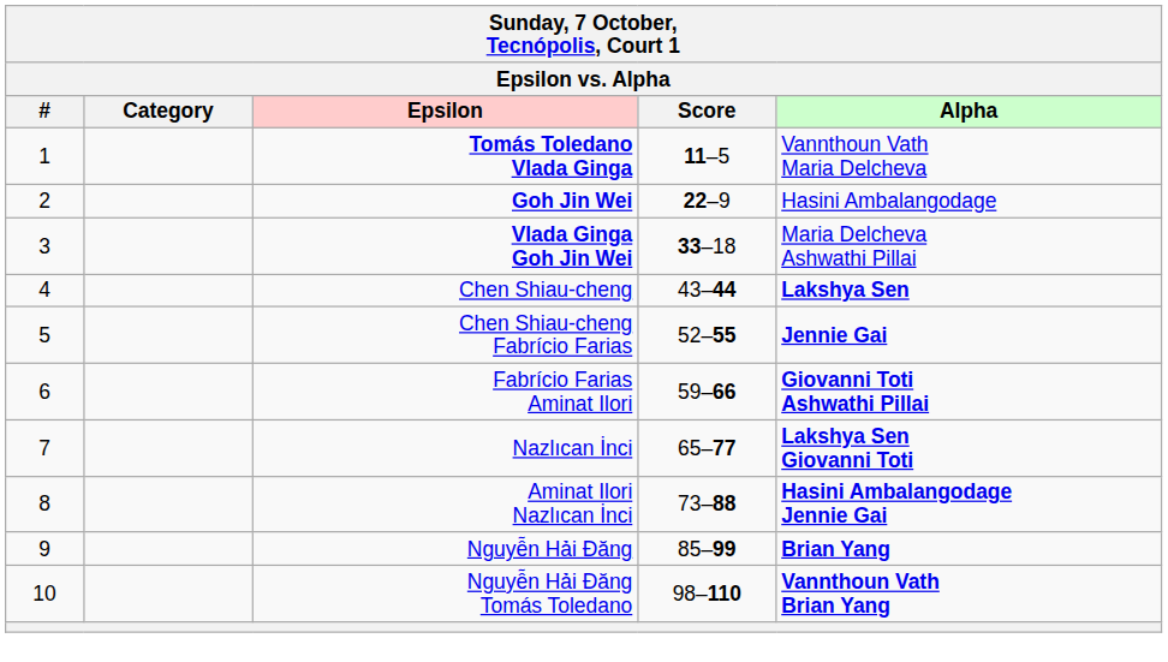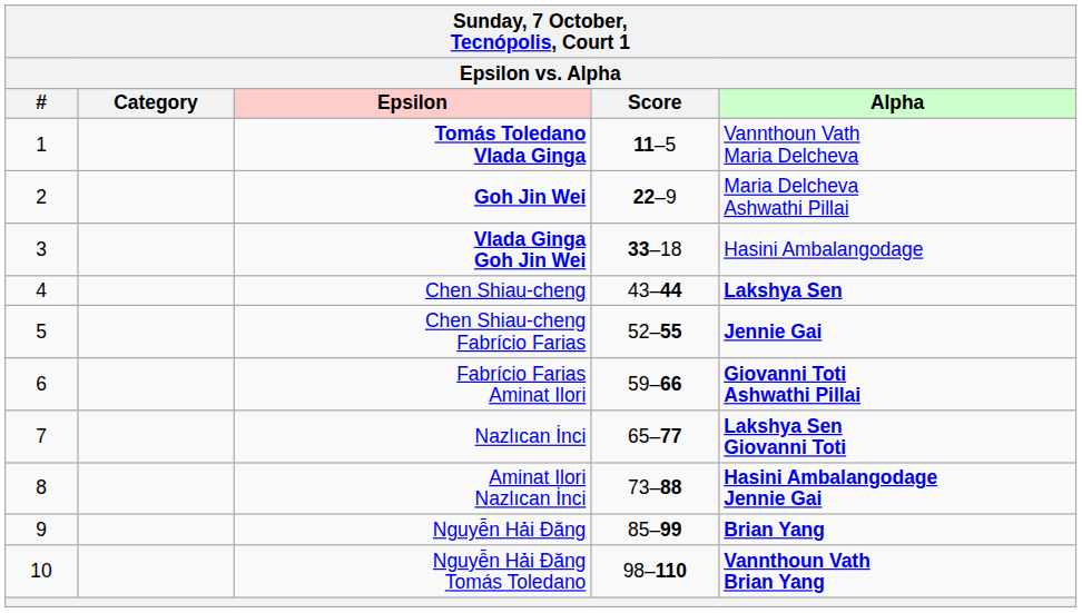 <table class="collapse wikitable" style="font-size:90%; text-align:center" width="90%">
 <tr>
 <th colspan="5">Sunday, 7 October, <br><a href='#'>Tecnópolis</a>, Court 1</th>
 </tr>
 <tr>
 <th colspan="5">Epsilon vs. Alpha</th>
 </tr>
 <tr>
 <th width="25">#</th>
 <th width="50">Category</th>
 <th style="background-color:#FFCCCC" width="150">Epsilon</th>
 <th width="50">Score<br></th>
 <th style="background-color:#CCFFCC" width="150">Alpha</th>
 </tr>
 <tr>
 <td>1</td>
 <td></td>
 <td align="right"><strong><a href='#'>Tomás Toledano</a> <br><a href='#'>Vlada Ginga</a> </strong></td>
 <td><strong>11</strong>–5<br></td>
 <td align="left"> <a href='#'>Vannthoun Vath</a><br> <a href='#'>Maria Delcheva</a></td>
 </tr>
 <tr>
 <td>2</td>
 <td></td>
 <td align="right"><strong><a href='#'>Goh Jin Wei</a> </strong></td>
 <td><strong>22</strong>–9<br></td>
-<td align="left"> <a href='#'>Hasini Ambalangodage</a></td>
+<td align="left"> <a href='#'>Maria Delcheva</a><br> <a href='#'>Ashwathi Pillai</a></td>
 </tr>
 <tr>
 <td>3</td>
 <td></td>
 <td align="right"><strong><a href='#'>Vlada Ginga</a> <br><a href='#'>Goh Jin Wei</a> </strong></td>
 <td><strong>33</strong>–18<br></td>
-<td align="left"> <a href='#'>Maria Delcheva</a><br> <a href='#'>Ashwathi Pillai</a></td>
+<td align="left"> <a href='#'>Hasini Ambalangodage</a></td>
 </tr>
 <tr>
 <td>4</td>
 <td></td>
 <td align="right"><a href='#'>Chen Shiau-cheng</a> </td>
 <td>43–<strong>44</strong><br></td>
 <td align="left"><strong> <a href='#'>Lakshya Sen</a></strong></td>
 </tr>
 <tr>
 <td>5</td>
 <td></td>
 <td align="right"><a href='#'>Chen Shiau-cheng</a> <br><a href='#'>Fabrício Farias</a> </td>
 <td>52–<strong>55</strong><br></td>
 <td align="left"><strong> <a href='#'>Jennie Gai</a></strong></td>
 </tr>
 <tr>
 <td>6</td>
 <td></td>
 <td align="right"><a href='#'>Fabrício Farias</a> <br><a href='#'>Aminat Ilori</a> </td>
 <td>59–<strong>66</strong><br></td>
 <td align="left"><strong> <a href='#'>Giovanni Toti</a><br> <a href='#'>Ashwathi Pillai</a></strong></td>
 </tr>
 <tr>
 <td>7</td>
 <td></td>
 <td align="right"><a href='#'>Nazlıcan İnci</a> </td>
 <td>65–<strong>77</strong><br></td>
 <td align="left"><strong> <a href='#'>Lakshya Sen</a><br> <a href='#'>Giovanni Toti</a></strong></td>
 </tr>
 <tr>
 <td>8</td>
 <td></td>
 <td align="right"><a href='#'>Aminat Ilori</a> <br><a href='#'>Nazlıcan İnci</a> </td>
 <td>73–<strong>88</strong><br></td>
 <td align="left"><strong> <a href='#'>Hasini Ambalangodage</a><br> <a href='#'>Jennie Gai</a></strong></td>
 </tr>
 <tr>
 <td>9</td>
 <td></td>
 <td align="right"><a href='#'>Nguyễn Hải Đăng</a> </td>
 <td>85–<strong>99</strong><br></td>
 <td align="left"><strong> <a href='#'>Brian Yang</a></strong></td>
 </tr>
 <tr>
 <td>10</td>
 <td></td>
 <td align="right"><a href='#'>Nguyễn Hải Đăng</a> <br><a href='#'>Tomás Toledano</a> </td>
 <td>98–<strong>110</strong><br></td>
 <td align="left"><strong> <a href='#'>Vannthoun Vath</a><br> <a href='#'>Brian Yang</a></strong></td>
 </tr>
 <tr>
 <th colspan="5"></th>
 </tr>
 </table>
